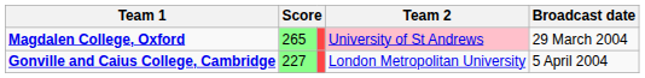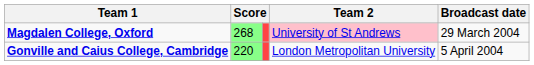 <table class="wikitable" border="1">
 <tr>
 <th>Team 1</th>
 <th colspan=2>Score</th>
 <th>Team 2</th>
 <th>Broadcast date</th>
 </tr>
 <tr>
 <td><strong><a href='#'>Magdalen College, Oxford</a></strong></td>
-<td style="background:#88ff88">265</td>
+<td style="background:#88ff88">268</td>
 <td style="background:#ff4444"></td>
 <td style="background: pink;"><a href='#'>University of St Andrews</a></td>
 <td>29 March 2004</td>
 </tr>
 <tr>
 <td><strong><a href='#'>Gonville and Caius College, Cambridge</a></strong></td>
-<td style="background:#88ff88">227</td>
+<td style="background:#88ff88">220</td>
 <td style="background:#ff4444"></td>
 <td><a href='#'>London Metropolitan University</a></td>
 <td>5 April 2004</td>
 </tr>
 </table>
